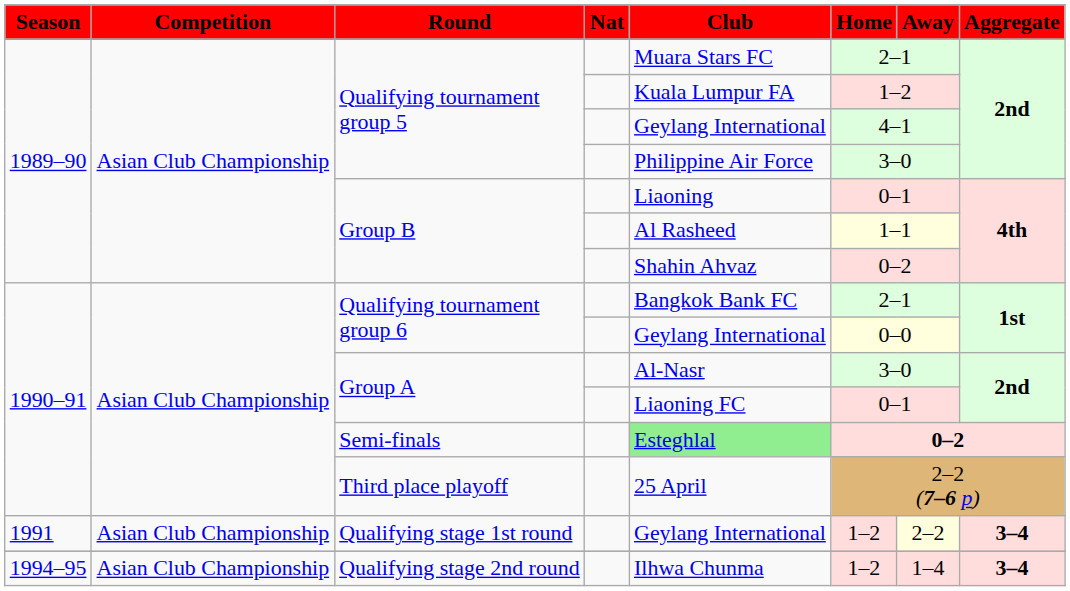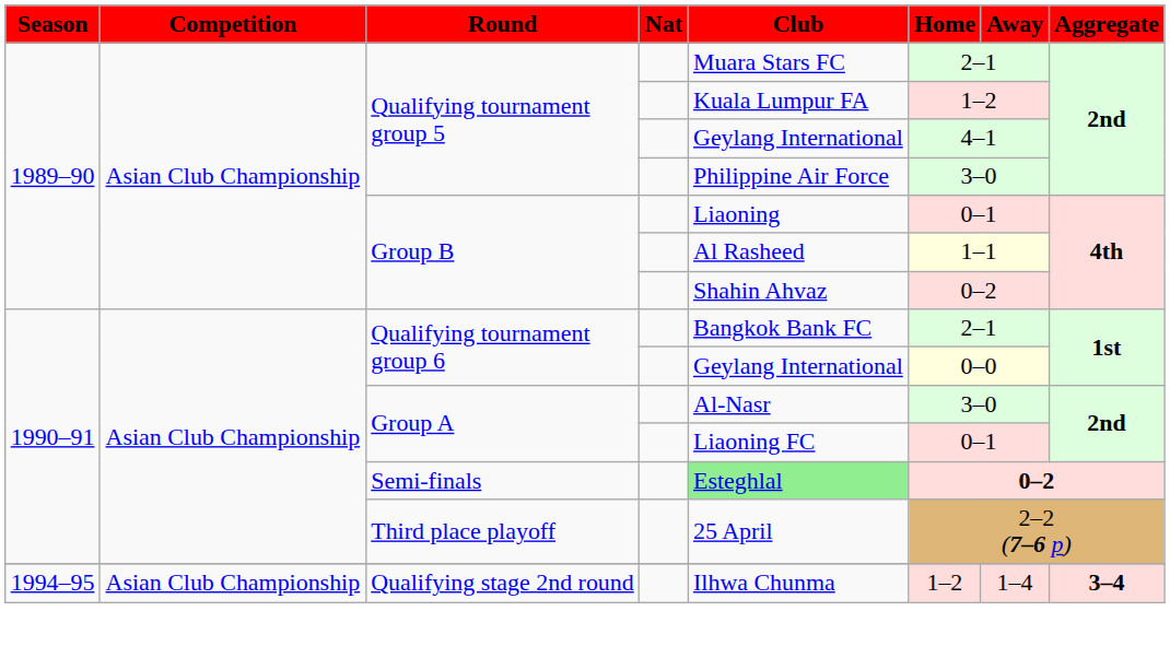 <table class="wikitable">
 <tr>
 <th style="background:#ff0000"><span> Season</span></th>
 <th style="background:#ff0000"><span> Competition</span></th>
 <th style="background:#ff0000"><span> Round</span></th>
 <th style="background:#ff0000"><span> Nat</span></th>
 <th style="background:#ff0000"><span> Club</span></th>
 <th style="background:#ff0000"><span> Home</span></th>
 <th style="background:#ff0000"><span> Away</span></th>
 <th style="background:#ff0000"><span> Aggregate</span></th>
 </tr>
 <tr>
 <td rowspan="7"><a href='#'>1989–90</a></td>
 <td rowspan="7"><a href='#'>Asian Club Championship</a></td>
 <td rowspan="4"><a href='#'>Qualifying tournament<br>group 5</a></td>
 <td></td>
 <td><a href='#'>Muara Stars FC</a></td>
 <td colspan=2; style="text-align:center; background:#ddffdd;"="text-align:center;">2–1</td>
 <td rowspan=4; style="text-align:center; background:#ddffdd;"><strong>2nd</strong></td>
 </tr>
 <tr>
 <td></td>
 <td><a href='#'>Kuala Lumpur FA</a></td>
 <td colspan=2; style="text-align:center; background:#ffdddd;">1–2</td>
 </tr>
 <tr>
 <td></td>
 <td><a href='#'>Geylang International</a></td>
 <td colspan=2; style="text-align:center; background:#ddffdd;"="text-align:center;">4–1</td>
 </tr>
 <tr>
 <td></td>
 <td><a href='#'>Philippine Air Force</a></td>
 <td colspan=2; style="text-align:center; background:#ddffdd;"="text-align:center;">3–0</td>
 </tr>
 <tr>
 <td rowspan="3"><a href='#'>Group B</a></td>
 <td></td>
 <td><a href='#'>Liaoning</a></td>
 <td colspan=2; style="text-align:center; background:#ffdddd;">0–1</td>
 <td rowspan=3; style="text-align:center; background:#ffdddd;"><strong>4th</strong></td>
 </tr>
 <tr>
 <td></td>
 <td><a href='#'>Al Rasheed</a></td>
 <td colspan=2; style="text-align:center; background:#ffffdd;">1–1</td>
 </tr>
 <tr>
 <td></td>
 <td><a href='#'>Shahin Ahvaz</a></td>
 <td colspan=2; style="text-align:center; background:#ffdddd;">0–2</td>
 </tr>
 <tr>
 <td rowspan="6"><a href='#'>1990–91</a></td>
 <td rowspan="6"><a href='#'>Asian Club Championship</a></td>
 <td rowspan="2"><a href='#'>Qualifying tournament<br>group 6</a></td>
 <td></td>
 <td><a href='#'>Bangkok Bank FC</a></td>
 <td colspan=2; style="text-align:center; background:#ddffdd;"="text-align:center;">2–1</td>
 <td rowspan=2; style="text-align:center; background:#ddffdd;"><strong>1st</strong></td>
 </tr>
 <tr>
 <td></td>
 <td><a href='#'>Geylang International</a></td>
 <td colspan=2; style="text-align:center; background:#ffffdd;"="text-align:center;">0–0</td>
 </tr>
 <tr>
 <td rowspan="2"><a href='#'>Group A</a></td>
 <td></td>
 <td><a href='#'>Al-Nasr</a></td>
 <td colspan=2; style="text-align:center; background:#ddffdd;"="text-align:center;">3–0</td>
 <td rowspan=2; style="text-align:center; background:#ddffdd;"><strong>2nd</strong></td>
 </tr>
 <tr>
 <td></td>
 <td><a href='#'>Liaoning FC</a></td>
 <td colspan=2; style="text-align:center; background:#ffdddd;">0–1</td>
 </tr>
 <tr>
 <td><a href='#'>Semi-finals</a></td>
 <td></td>
 <td style="background: lightgreen;"><a href='#'>Esteghlal</a></td>
 <td colspan=3; style="text-align:center; background:#ffdddd;"><strong>0–2</strong></td>
 </tr>
 <tr>
 <td><a href='#'>Third place playoff</a></td>
 <td></td>
 <td><a href='#'>25 April</a></td>
 <td colspan=3; style="text-align:center; background:#deb678;">2–2<br><em>(<strong>7–6</strong> <a href='#'>p</a>)</em></td>
 </tr>
 <tr>
-<td><a href='#'>1991</a></td>
-<td><a href='#'>Asian Club Championship</a></td>
-<td><a href='#'>Qualifying stage 1st round</a></td>
-<td></td>
-<td><a href='#'>Geylang International</a></td>
-<td style="text-align:center; background:#ffdddd;">1–2</td>
-<td style="text-align:center; background:#ffffdd;">2–2</td>
-<td style="text-align:center; background:#ffdddd;"><strong>3–4</strong></td>
-</tr>
-<tr>
 </tr>
 <tr>
 <td><a href='#'>1994–95</a></td>
 <td><a href='#'>Asian Club Championship</a></td>
 <td><a href='#'>Qualifying stage 2nd round</a></td>
 <td></td>
 <td><a href='#'>Ilhwa Chunma</a></td>
 <td style="text-align:center; background:#ffdddd;">1–2</td>
 <td style="text-align:center; background:#ffdddd;">1–4</td>
 <td style="text-align:center; background:#ffdddd;"><strong>3–4</strong></td>
 </tr>
 </table>
